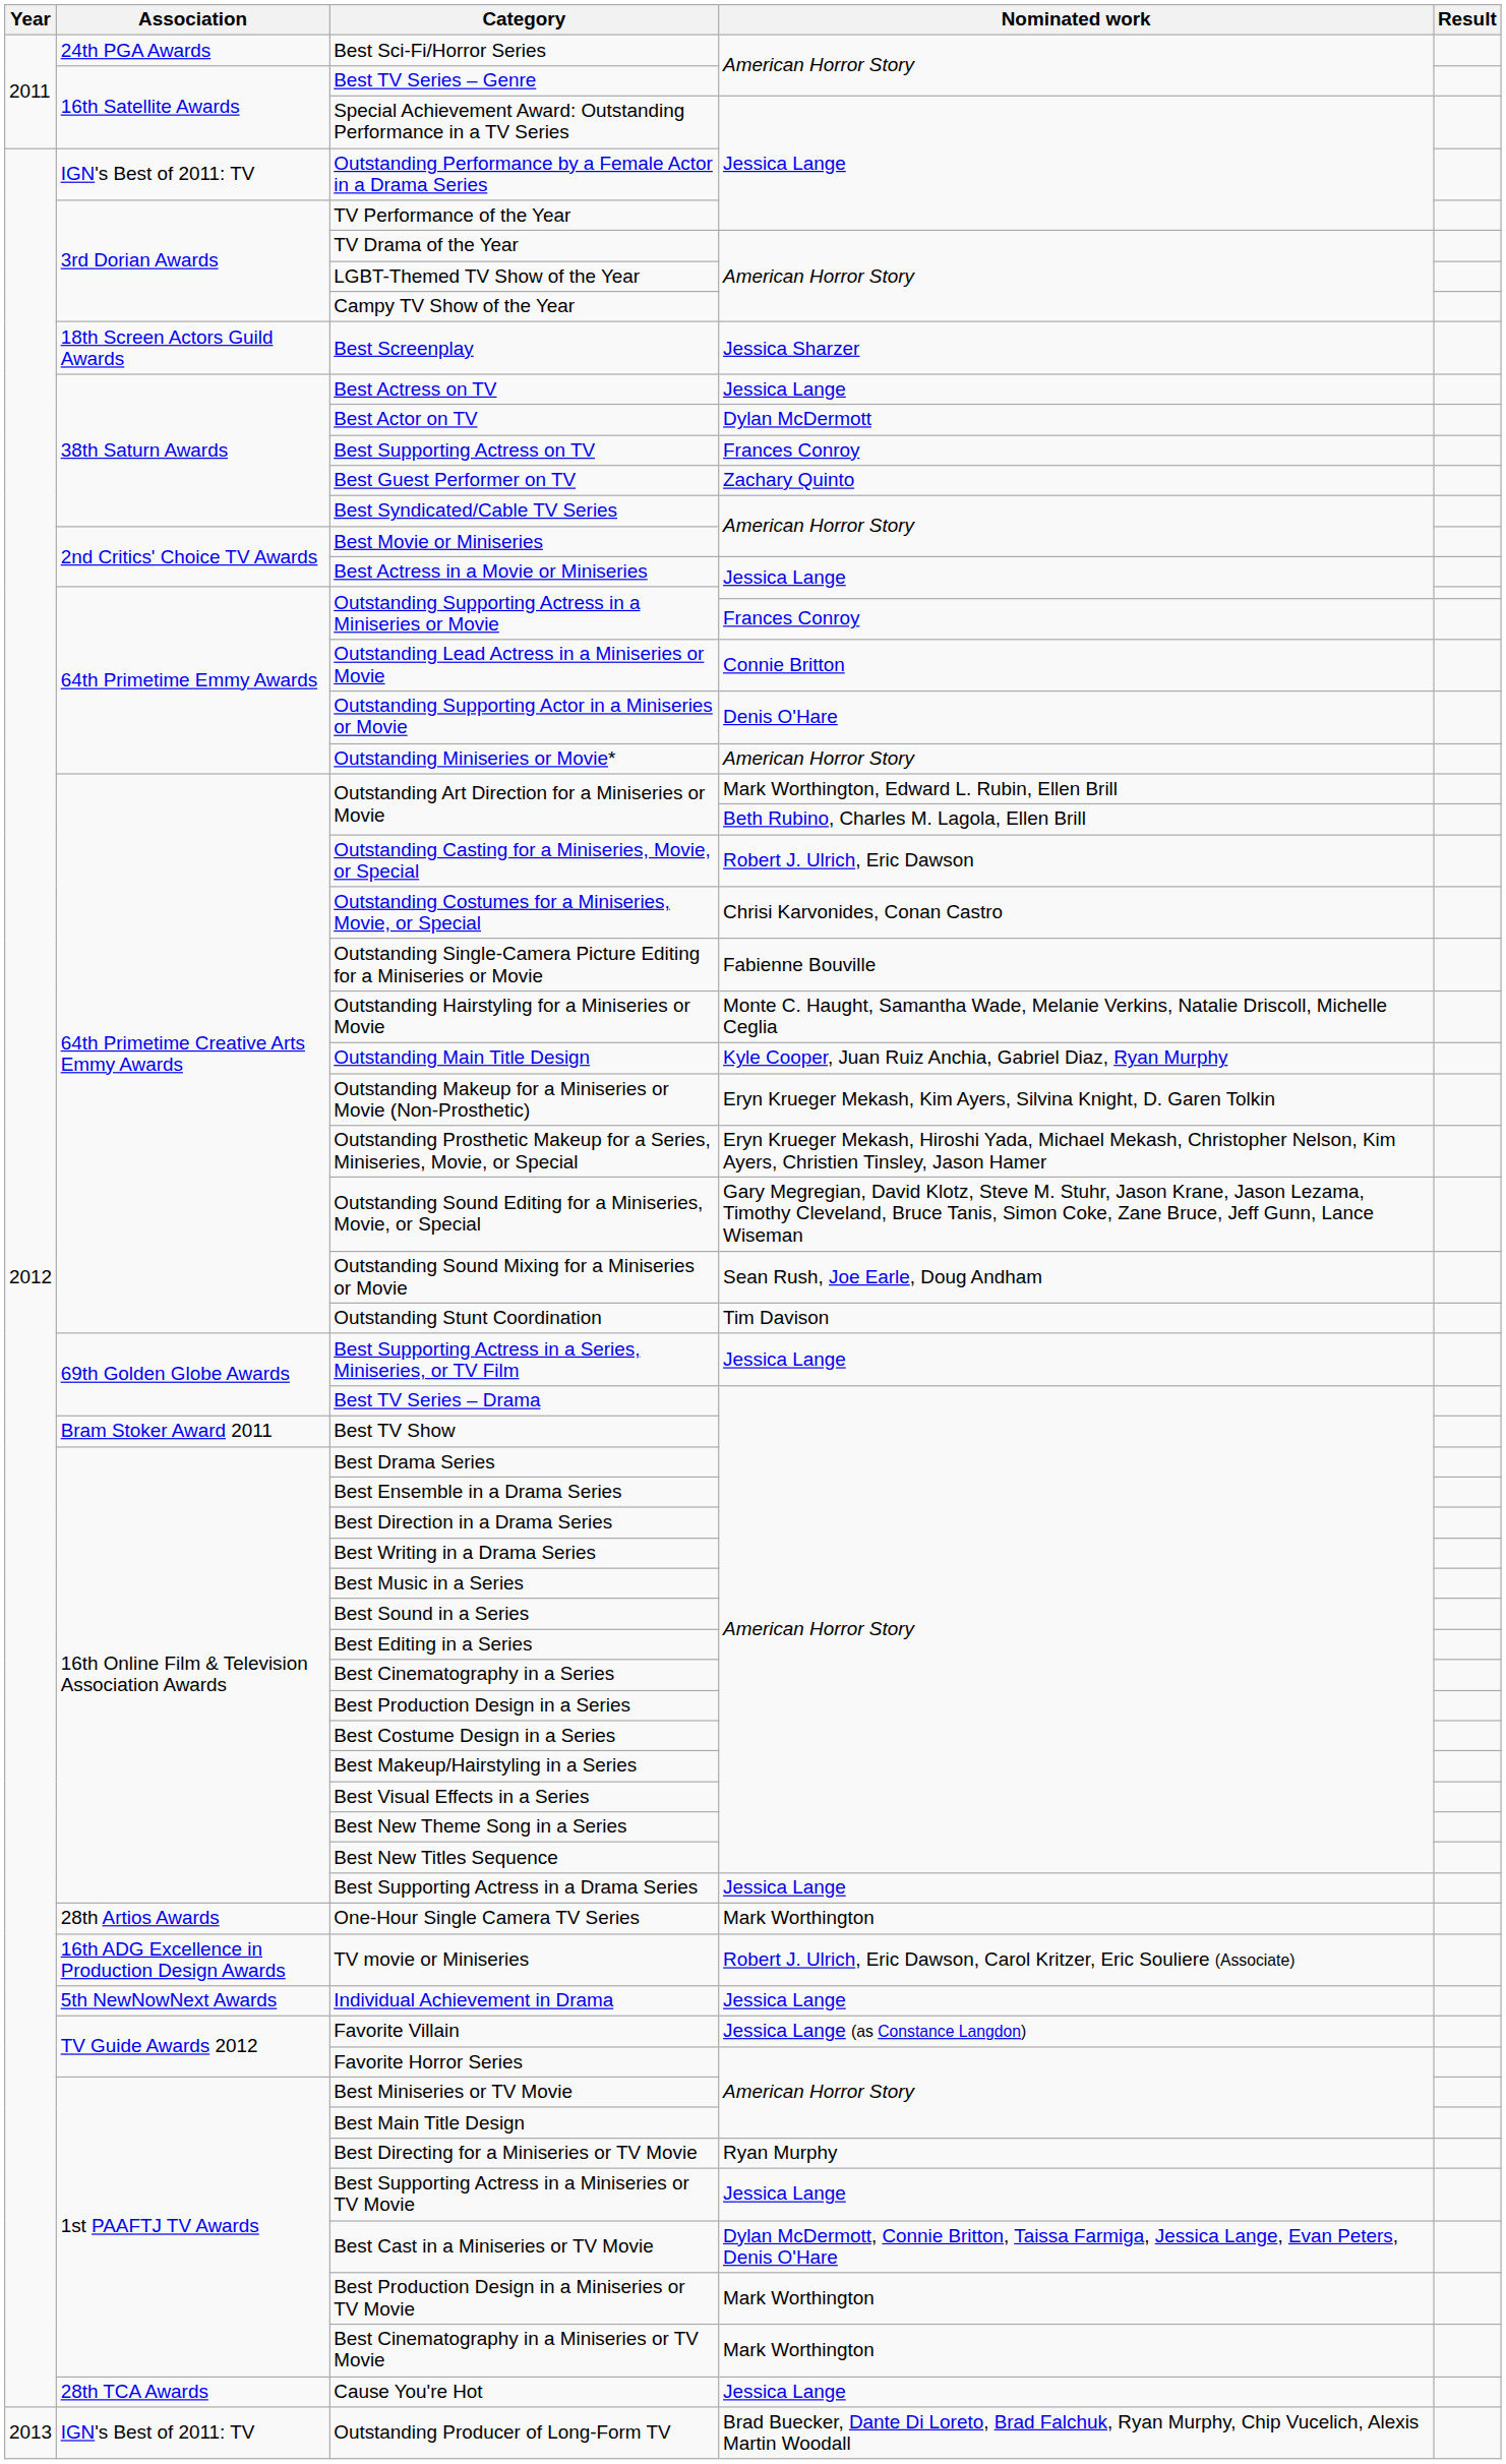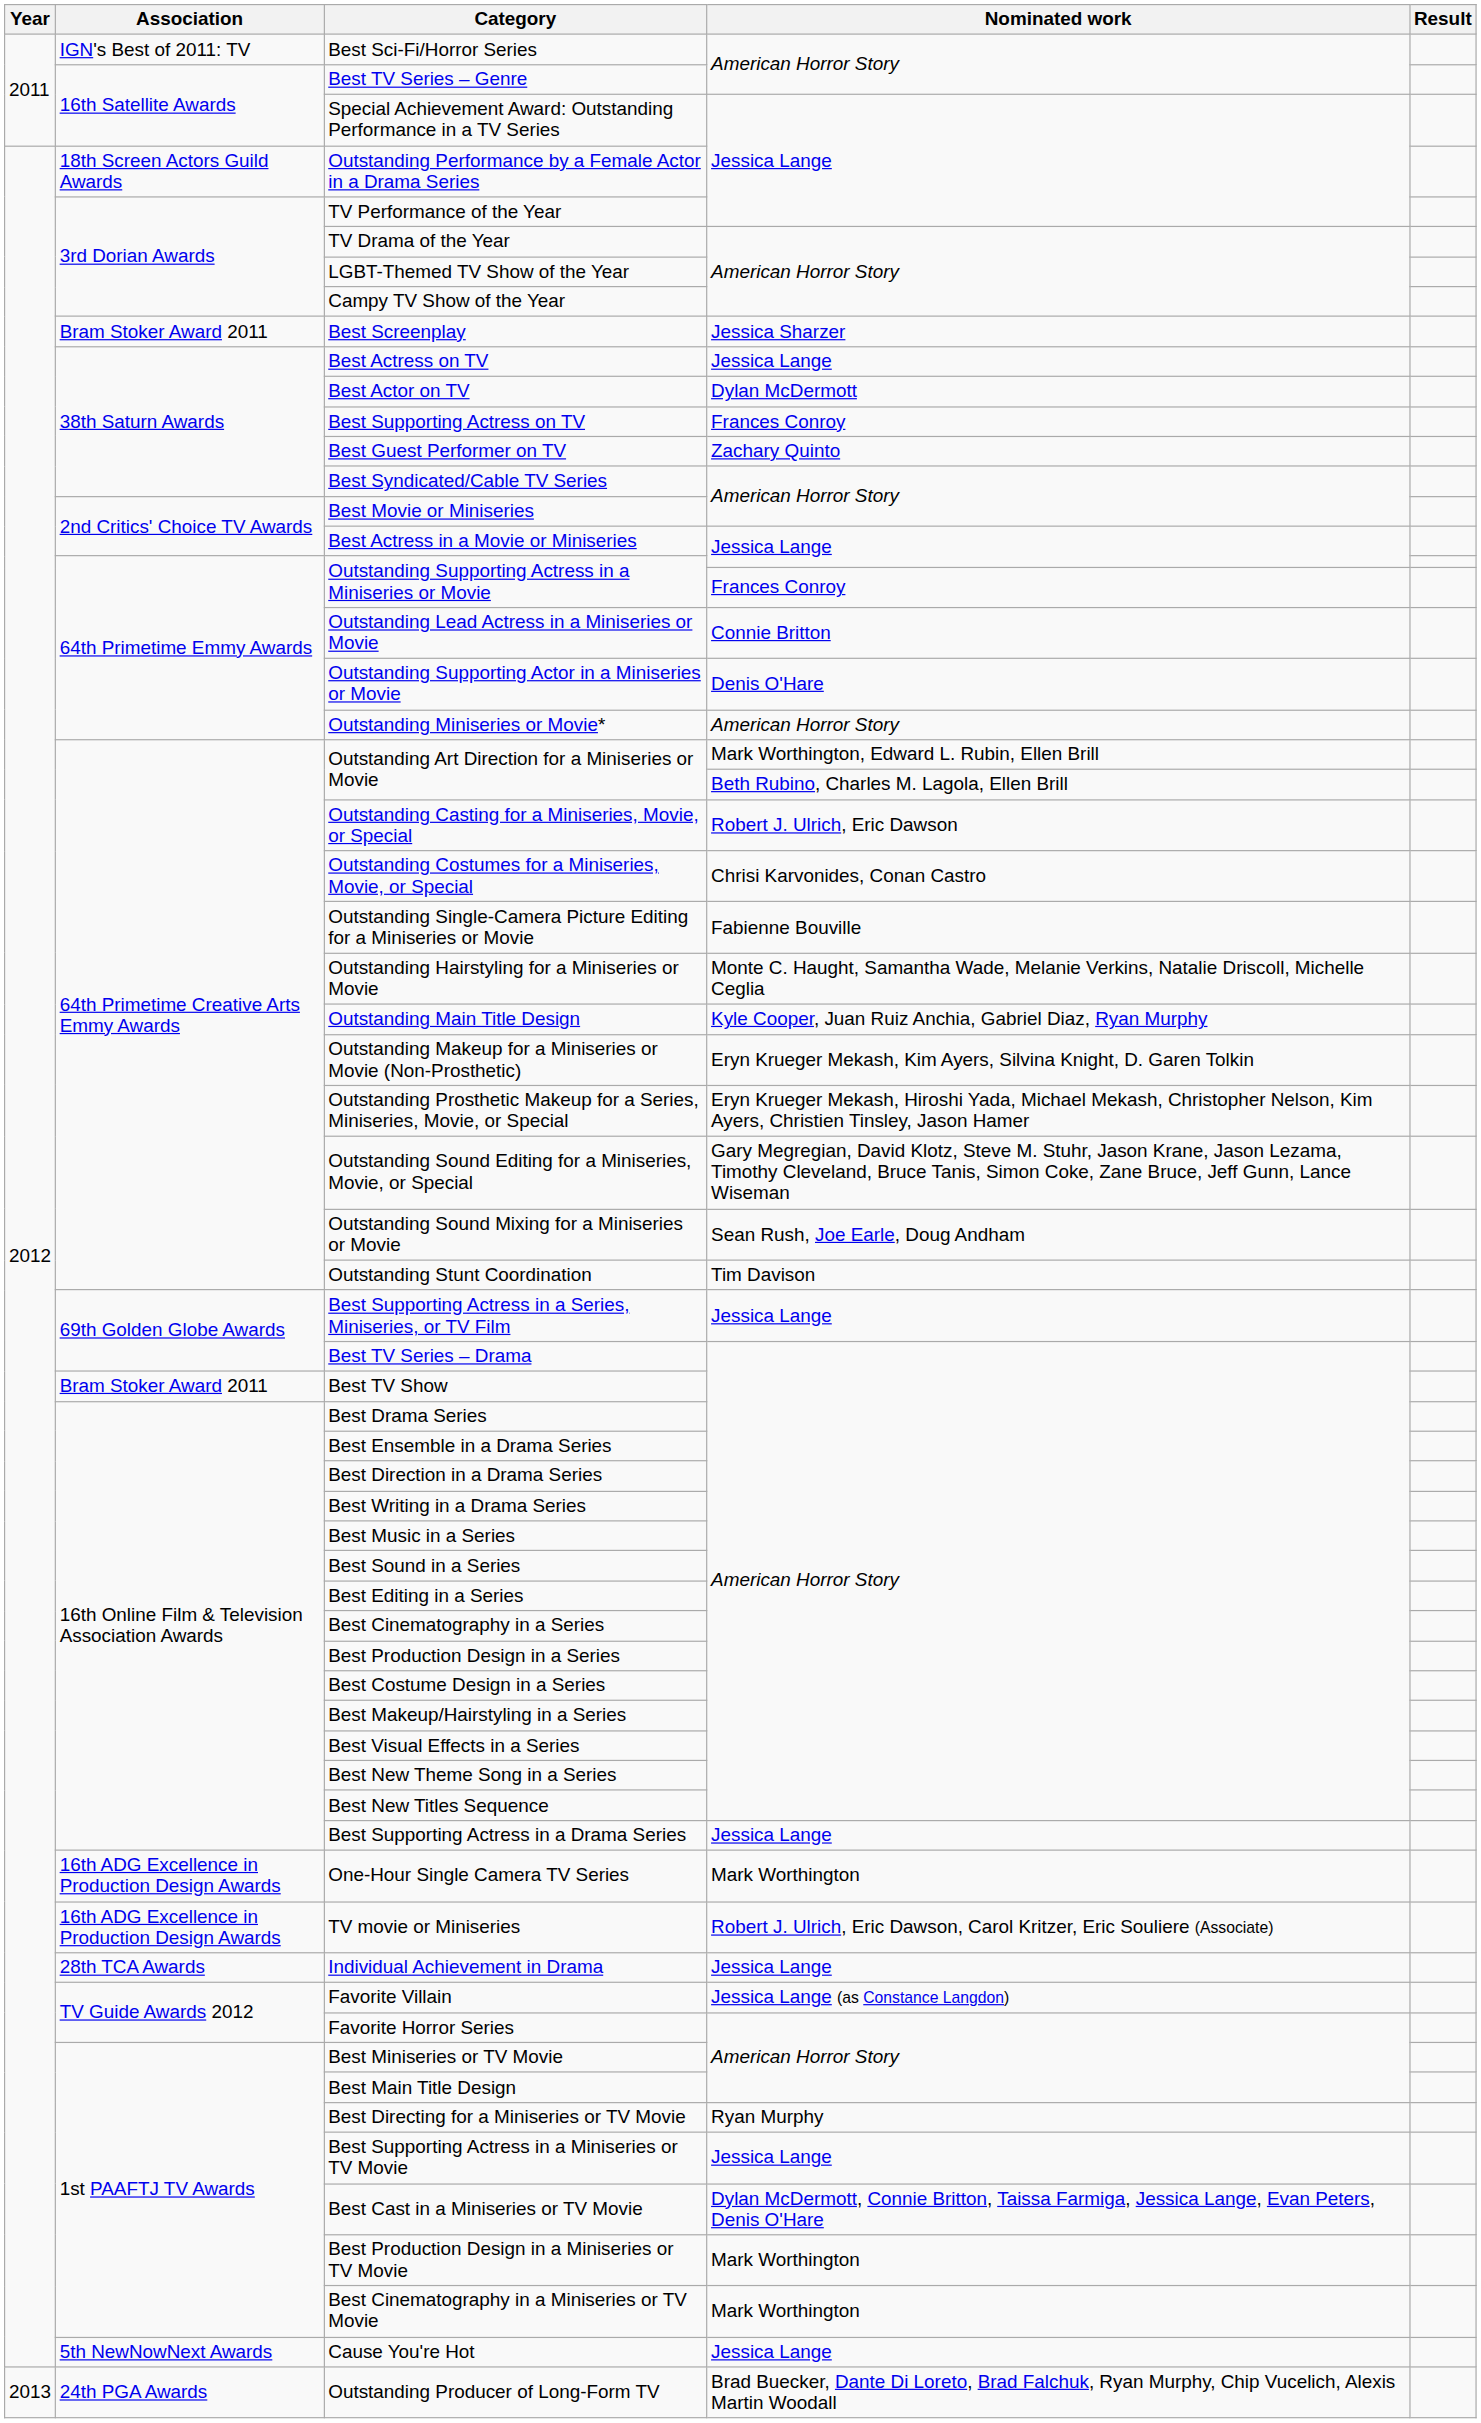 <table class="wikitable">
 <tr>
 <th>Year</th>
 <th>Association</th>
 <th>Category</th>
 <th>Nominated work</th>
 <th>Result</th>
 </tr>
 <tr>
 <td rowspan=3>2011</td>
-<td><a href='#'>24th PGA Awards</a></td>
+<td><a href='#'>IGN</a>'s Best of 2011: TV</td>
 <td>Best Sci-Fi/Horror Series</td>
 <td rowspan=2><em>American Horror Story</em></td>
 <td></td>
 </tr>
 <tr>
 <td rowspan=2><a href='#'>16th Satellite Awards</a></td>
 <td><a href='#'>Best TV Series – Genre</a></td>
 <td></td>
 </tr>
 <tr>
 <td>Special Achievement Award: Outstanding Performance in a TV Series</td>
 <td rowspan=3><a href='#'>Jessica Lange</a></td>
 <td></td>
 </tr>
 <tr>
 <td rowspan=61>2012</td>
-<td><a href='#'>IGN</a>'s Best of 2011: TV</td>
+<td><a href='#'>18th Screen Actors Guild Awards</a></td>
 <td><a href='#'>Outstanding Performance by a Female Actor in a Drama Series</a></td>
 <td></td>
 </tr>
 <tr>
 <td rowspan=4><a href='#'>3rd Dorian Awards</a></td>
 <td>TV Performance of the Year</td>
 <td></td>
 </tr>
 <tr>
 <td>TV Drama of the Year</td>
 <td rowspan=3><em>American Horror Story</em></td>
 <td></td>
 </tr>
 <tr>
 <td>LGBT-Themed TV Show of the Year</td>
 <td></td>
 </tr>
 <tr>
 <td>Campy TV Show of the Year</td>
 <td></td>
 </tr>
 <tr>
-<td><a href='#'>18th Screen Actors Guild Awards</a></td>
+<td><a href='#'>Bram Stoker Award</a> 2011</td>
 <td><a href='#'>Best Screenplay</a></td>
 <td><a href='#'>Jessica Sharzer</a> </td>
 <td></td>
 </tr>
 <tr>
 <td rowspan=5><a href='#'>38th Saturn Awards</a></td>
 <td><a href='#'>Best Actress on TV</a></td>
 <td><a href='#'>Jessica Lange</a></td>
 <td></td>
 </tr>
 <tr>
 <td><a href='#'>Best Actor on TV</a></td>
 <td><a href='#'>Dylan McDermott</a></td>
 <td></td>
 </tr>
 <tr>
 <td><a href='#'>Best Supporting Actress on TV</a></td>
 <td><a href='#'>Frances Conroy</a></td>
 <td></td>
 </tr>
 <tr>
 <td><a href='#'>Best Guest Performer on TV</a></td>
 <td><a href='#'>Zachary Quinto</a></td>
 <td></td>
 </tr>
 <tr>
 <td><a href='#'>Best Syndicated/Cable TV Series</a></td>
 <td rowspan=2><em>American Horror Story</em></td>
 <td></td>
 </tr>
 <tr>
 <td rowspan=2><a href='#'>2nd Critics' Choice TV Awards</a></td>
 <td><a href='#'>Best Movie or Miniseries</a></td>
 <td></td>
 </tr>
 <tr>
 <td><a href='#'>Best Actress in a Movie or Miniseries</a></td>
 <td rowspan=2><a href='#'>Jessica Lange</a></td>
 <td></td>
 </tr>
 <tr>
 <td rowspan=5><a href='#'>64th Primetime Emmy Awards</a></td>
 <td rowspan=2><a href='#'>Outstanding Supporting Actress in a Miniseries or Movie</a></td>
 <td></td>
 </tr>
 <tr>
 <td><a href='#'>Frances Conroy</a></td>
 <td></td>
 </tr>
 <tr>
 <td><a href='#'>Outstanding Lead Actress in a Miniseries or Movie</a></td>
 <td><a href='#'>Connie Britton</a></td>
 <td></td>
 </tr>
 <tr>
 <td><a href='#'>Outstanding Supporting Actor in a Miniseries or Movie</a></td>
 <td><a href='#'>Denis O'Hare</a></td>
 <td></td>
 </tr>
 <tr>
 <td><a href='#'>Outstanding Miniseries or Movie</a>*</td>
 <td><em>American Horror Story</em></td>
 <td></td>
 </tr>
 <tr>
 <td rowspan=12><a href='#'>64th Primetime Creative Arts Emmy Awards</a></td>
 <td rowspan=2>Outstanding Art Direction for a Miniseries or Movie</td>
 <td>Mark Worthington, Edward L. Rubin, Ellen Brill </td>
 <td></td>
 </tr>
 <tr>
 <td><a href='#'>Beth Rubino</a>, Charles M. Lagola, Ellen Brill </td>
 <td></td>
 </tr>
 <tr>
 <td><a href='#'>Outstanding Casting for a Miniseries, Movie, or Special</a></td>
 <td><a href='#'>Robert J. Ulrich</a>, Eric Dawson</td>
 <td></td>
 </tr>
 <tr>
 <td><a href='#'>Outstanding Costumes for a Miniseries, Movie, or Special</a></td>
 <td>Chrisi Karvonides, Conan Castro </td>
 <td></td>
 </tr>
 <tr>
 <td>Outstanding Single-Camera Picture Editing for a Miniseries or Movie</td>
 <td>Fabienne Bouville </td>
 <td></td>
 </tr>
 <tr>
 <td>Outstanding Hairstyling for a Miniseries or Movie</td>
 <td>Monte C. Haught, Samantha Wade, Melanie Verkins, Natalie Driscoll, Michelle Ceglia</td>
 <td></td>
 </tr>
 <tr>
 <td><a href='#'>Outstanding Main Title Design</a></td>
 <td><a href='#'>Kyle Cooper</a>, Juan Ruiz Anchia, Gabriel Diaz, <a href='#'>Ryan Murphy</a></td>
 <td></td>
 </tr>
 <tr>
 <td>Outstanding Makeup for a Miniseries or Movie (Non-Prosthetic)</td>
 <td>Eryn Krueger Mekash, Kim Ayers, Silvina Knight, D. Garen Tolkin</td>
 <td></td>
 </tr>
 <tr>
 <td>Outstanding Prosthetic Makeup for a Series, Miniseries, Movie, or Special</td>
 <td>Eryn Krueger Mekash, Hiroshi Yada, Michael Mekash, Christopher Nelson, Kim Ayers, Christien Tinsley, Jason Hamer</td>
 <td></td>
 </tr>
 <tr>
 <td>Outstanding Sound Editing for a Miniseries, Movie, or Special</td>
 <td>Gary Megregian, David Klotz, Steve M. Stuhr, Jason Krane, Jason Lezama, Timothy Cleveland, Bruce Tanis, Simon Coke, Zane Bruce, Jeff Gunn, Lance Wiseman </td>
 <td></td>
 </tr>
 <tr>
 <td>Outstanding Sound Mixing for a Miniseries or Movie</td>
 <td>Sean Rush, <a href='#'>Joe Earle</a>, Doug Andham </td>
 <td></td>
 </tr>
 <tr>
 <td>Outstanding Stunt Coordination</td>
 <td>Tim Davison</td>
 <td></td>
 </tr>
 <tr>
 <td rowspan=2><a href='#'>69th Golden Globe Awards</a></td>
 <td><a href='#'>Best Supporting Actress in a Series, Miniseries, or TV Film</a></td>
 <td><a href='#'>Jessica Lange</a></td>
 <td></td>
 </tr>
 <tr>
 <td><a href='#'>Best TV Series – Drama</a></td>
 <td rowspan=16><em>American Horror Story</em></td>
 <td></td>
 </tr>
 <tr>
 <td><a href='#'>Bram Stoker Award</a> 2011</td>
 <td>Best TV Show</td>
 <td></td>
 </tr>
 <tr>
 <td rowspan=15>16th Online Film & Television Association Awards</td>
 <td>Best Drama Series</td>
 <td></td>
 </tr>
 <tr>
 <td>Best Ensemble in a Drama Series</td>
 <td></td>
 </tr>
 <tr>
 <td>Best Direction in a Drama Series</td>
 <td></td>
 </tr>
 <tr>
 <td>Best Writing in a Drama Series</td>
 <td></td>
 </tr>
 <tr>
 <td>Best Music in a Series</td>
 <td></td>
 </tr>
 <tr>
 <td>Best Sound in a Series</td>
 <td></td>
 </tr>
 <tr>
 <td>Best Editing in a Series</td>
 <td></td>
 </tr>
 <tr>
 <td>Best Cinematography in a Series</td>
 <td></td>
 </tr>
 <tr>
 <td>Best Production Design in a Series</td>
 <td></td>
 </tr>
 <tr>
 <td>Best Costume Design in a Series</td>
 <td></td>
 </tr>
 <tr>
 <td>Best Makeup/Hairstyling in a Series</td>
 <td></td>
 </tr>
 <tr>
 <td>Best Visual Effects in a Series</td>
 <td></td>
 </tr>
 <tr>
 <td>Best New Theme Song in a Series</td>
 <td></td>
 </tr>
 <tr>
 <td>Best New Titles Sequence</td>
 <td></td>
 </tr>
 <tr>
 <td>Best Supporting Actress in a Drama Series</td>
 <td><a href='#'>Jessica Lange</a></td>
 <td></td>
 </tr>
 <tr>
-<td>28th <a href='#'>Artios Awards</a></td>
+<td><a href='#'>16th ADG Excellence in Production Design Awards</a></td>
 <td>One-Hour Single Camera TV Series</td>
 <td>Mark Worthington </td>
 <td></td>
 </tr>
 <tr>
 <td><a href='#'>16th ADG Excellence in Production Design Awards</a></td>
 <td>TV movie or Miniseries</td>
 <td><a href='#'>Robert J. Ulrich</a>, Eric Dawson, Carol Kritzer, Eric Souliere <small>(Associate)</small></td>
 <td></td>
 </tr>
 <tr>
-<td><a href='#'>5th NewNowNext Awards</a></td>
+<td><a href='#'>28th TCA Awards</a></td>
 <td><a href='#'>Individual Achievement in Drama</a></td>
 <td><a href='#'>Jessica Lange</a></td>
 <td></td>
 </tr>
 <tr>
 <td rowspan=2><a href='#'>TV Guide Awards</a> 2012</td>
 <td>Favorite Villain</td>
 <td><a href='#'>Jessica Lange</a> <small>(as <a href='#'>Constance Langdon</a>)</small></td>
 <td></td>
 </tr>
 <tr>
 <td>Favorite Horror Series</td>
 <td rowspan=3><em>American Horror Story</em></td>
 <td></td>
 </tr>
 <tr>
 <td rowspan=7>1st <a href='#'>PAAFTJ TV Awards</a></td>
 <td>Best Miniseries or TV Movie</td>
 <td></td>
 </tr>
 <tr>
 <td>Best Main Title Design</td>
 <td></td>
 </tr>
 <tr>
 <td>Best Directing for a Miniseries or TV Movie</td>
 <td>Ryan Murphy</td>
 <td></td>
 </tr>
 <tr>
 <td>Best Supporting Actress in a Miniseries or TV Movie</td>
 <td><a href='#'>Jessica Lange</a></td>
 <td></td>
 </tr>
 <tr>
 <td>Best Cast in a Miniseries or TV Movie</td>
 <td><a href='#'>Dylan McDermott</a>, <a href='#'>Connie Britton</a>, <a href='#'>Taissa Farmiga</a>, <a href='#'>Jessica Lange</a>, <a href='#'>Evan Peters</a>, <a href='#'>Denis O'Hare</a></td>
 <td></td>
 </tr>
 <tr>
 <td>Best Production Design in a Miniseries or TV Movie</td>
 <td>Mark Worthington</td>
 <td></td>
 </tr>
 <tr>
 <td>Best Cinematography in a Miniseries or TV Movie</td>
 <td>Mark Worthington</td>
 <td></td>
 </tr>
 <tr>
-<td><a href='#'>28th TCA Awards</a></td>
+<td><a href='#'>5th NewNowNext Awards</a></td>
 <td>Cause You're Hot</td>
 <td><a href='#'>Jessica Lange</a></td>
 <td></td>
 </tr>
 <tr>
 <td>2013</td>
-<td><a href='#'>IGN</a>'s Best of 2011: TV</td>
+<td><a href='#'>24th PGA Awards</a></td>
 <td>Outstanding Producer of Long-Form TV</td>
 <td>Brad Buecker, <a href='#'>Dante Di Loreto</a>, <a href='#'>Brad Falchuk</a>, Ryan Murphy, Chip Vucelich, Alexis Martin Woodall</td>
 <td></td>
 </tr>
 </table>
